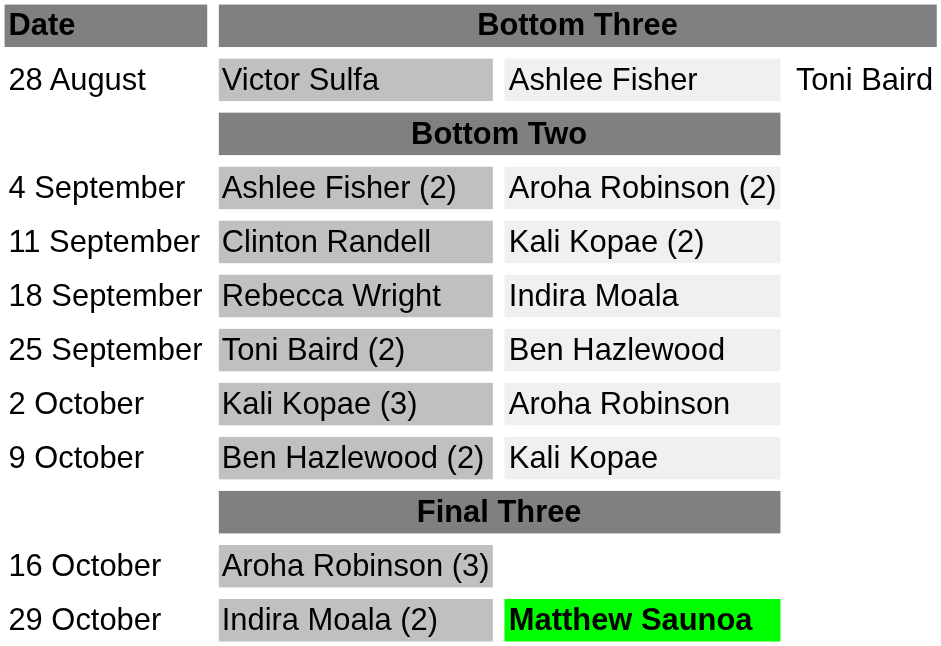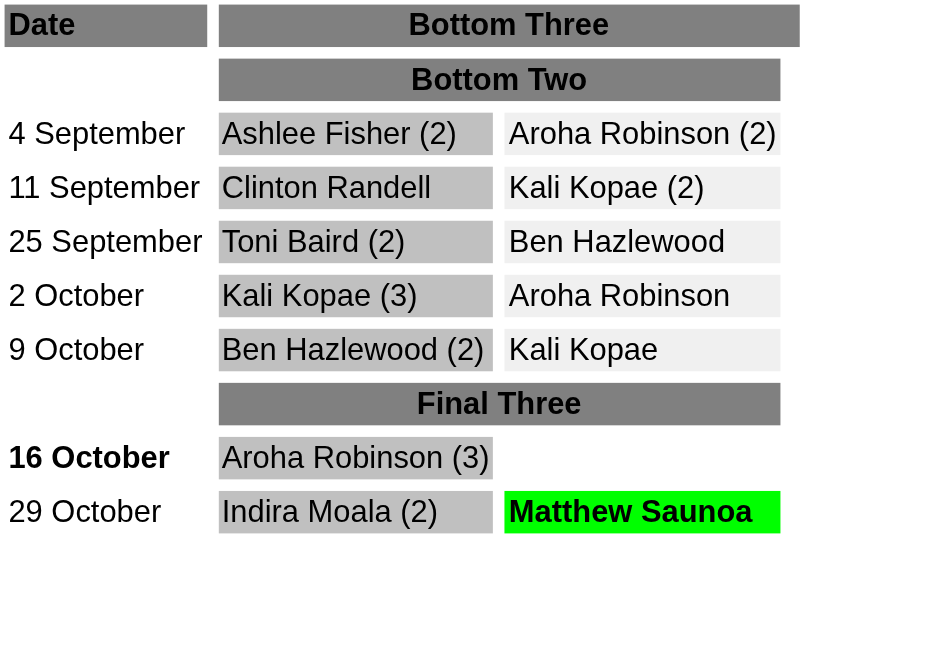 <table cellpadding=2 cellspacing=6>
 <tr bgcolor=#808080>
 <td><strong>Date</strong></td>
 <td colspan="3" align="center"><strong>Bottom Three</strong></td>
-</tr>
-<tr>
-<td>28 August</td>
-<td bgcolor="#C0C0C0">Victor Sulfa</td>
-<td bgcolor="#F0F0F0">Ashlee Fisher</td>
-<td>Toni Baird</td>
 </tr>
 <tr>
 <td></td>
 <td bgcolor=#808080 colspan="2" align="center"><strong>Bottom Two</strong></td>
 </tr>
 <tr>
 <td>4 September</td>
 <td bgcolor="#C0C0C0">Ashlee Fisher (2)</td>
 <td bgcolor="#F0F0F0">Aroha Robinson (2)</td>
 </tr>
 <tr>
 <td>11 September</td>
 <td bgcolor="#C0C0C0">Clinton Randell</td>
 <td bgcolor="#F0F0F0">Kali Kopae (2)</td>
-</tr>
-<tr>
-<td>18 September</td>
-<td bgcolor="#C0C0C0">Rebecca Wright</td>
-<td bgcolor="#F0F0F0">Indira Moala</td>
-<td></td>
 </tr>
 <tr>
 <td>25 September</td>
 <td bgcolor="#C0C0C0">Toni Baird (2)</td>
 <td bgcolor="#F0F0F0">Ben Hazlewood</td>
 </tr>
 <tr>
 <td>2 October</td>
 <td bgcolor="#C0C0C0">Kali Kopae (3)</td>
 <td bgcolor="#F0F0F0">Aroha Robinson</td>
 </tr>
 <tr>
 <td>9 October</td>
 <td bgcolor="#C0C0C0">Ben Hazlewood (2)</td>
 <td bgcolor="#F0F0F0">Kali Kopae</td>
 </tr>
 <tr>
 <td></td>
 <td bgcolor=#808080 colspan="2" align="center"><strong>Final Three</strong></td>
 <td></td>
 </tr>
 <tr>
-<td>16 October</td>
+<td><strong>16 October</strong></td>
 <td bgcolor="#C0C0C0">Aroha Robinson (3)</td>
 <td></td>
 </tr>
 <tr>
 <td>29 October</td>
 <td bgcolor="#C0C0C0">Indira Moala (2)</td>
 <td bgcolor="Lime"><strong>Matthew Saunoa</strong></td>
 </tr>
 </table>
